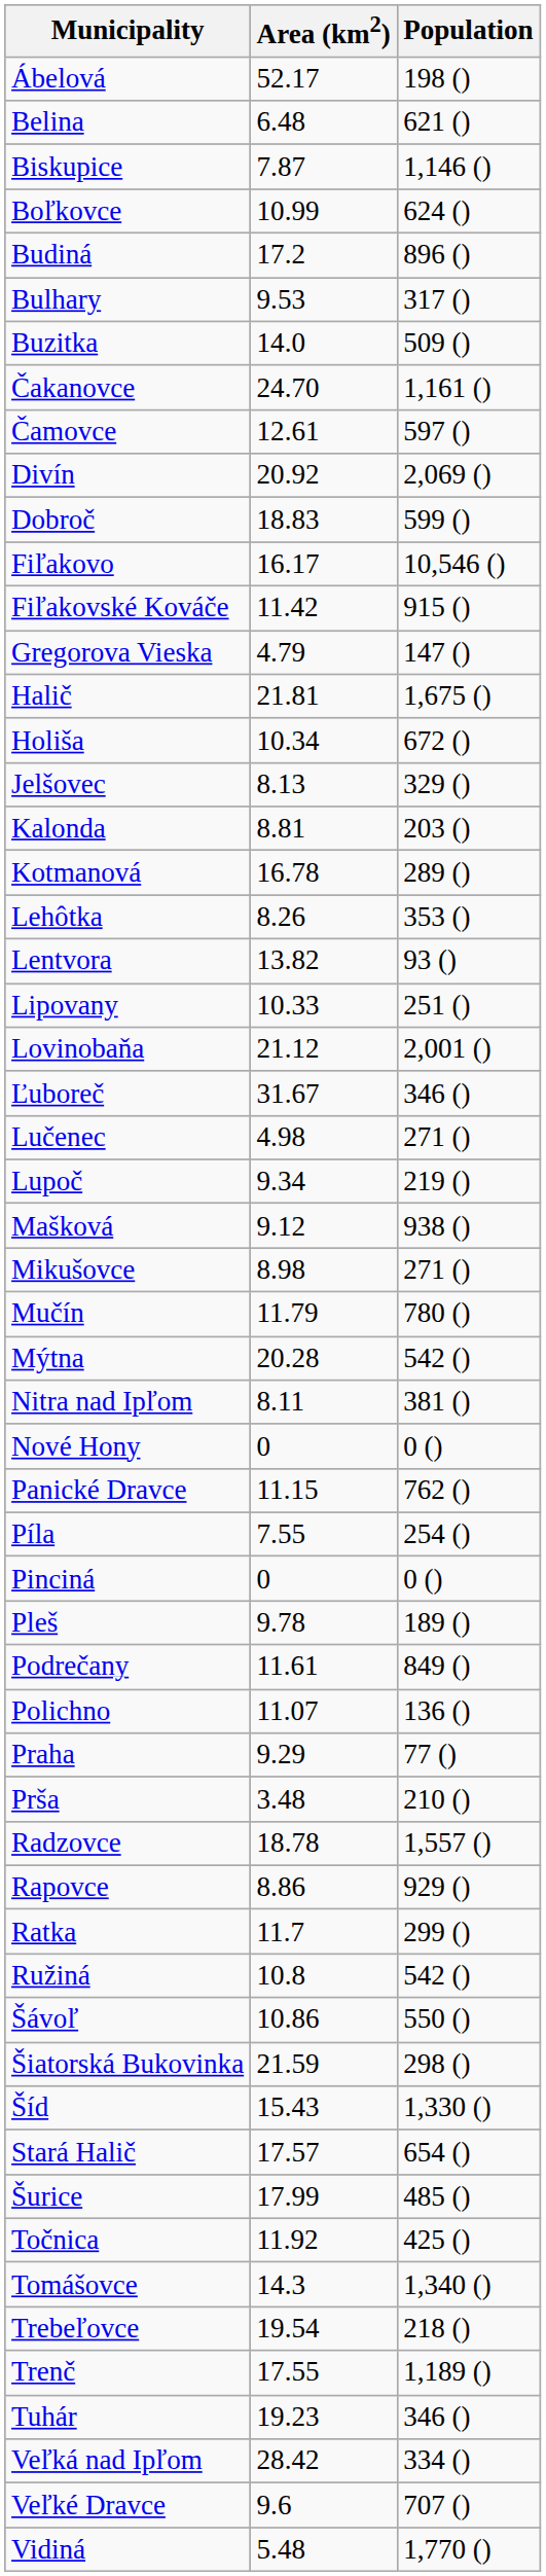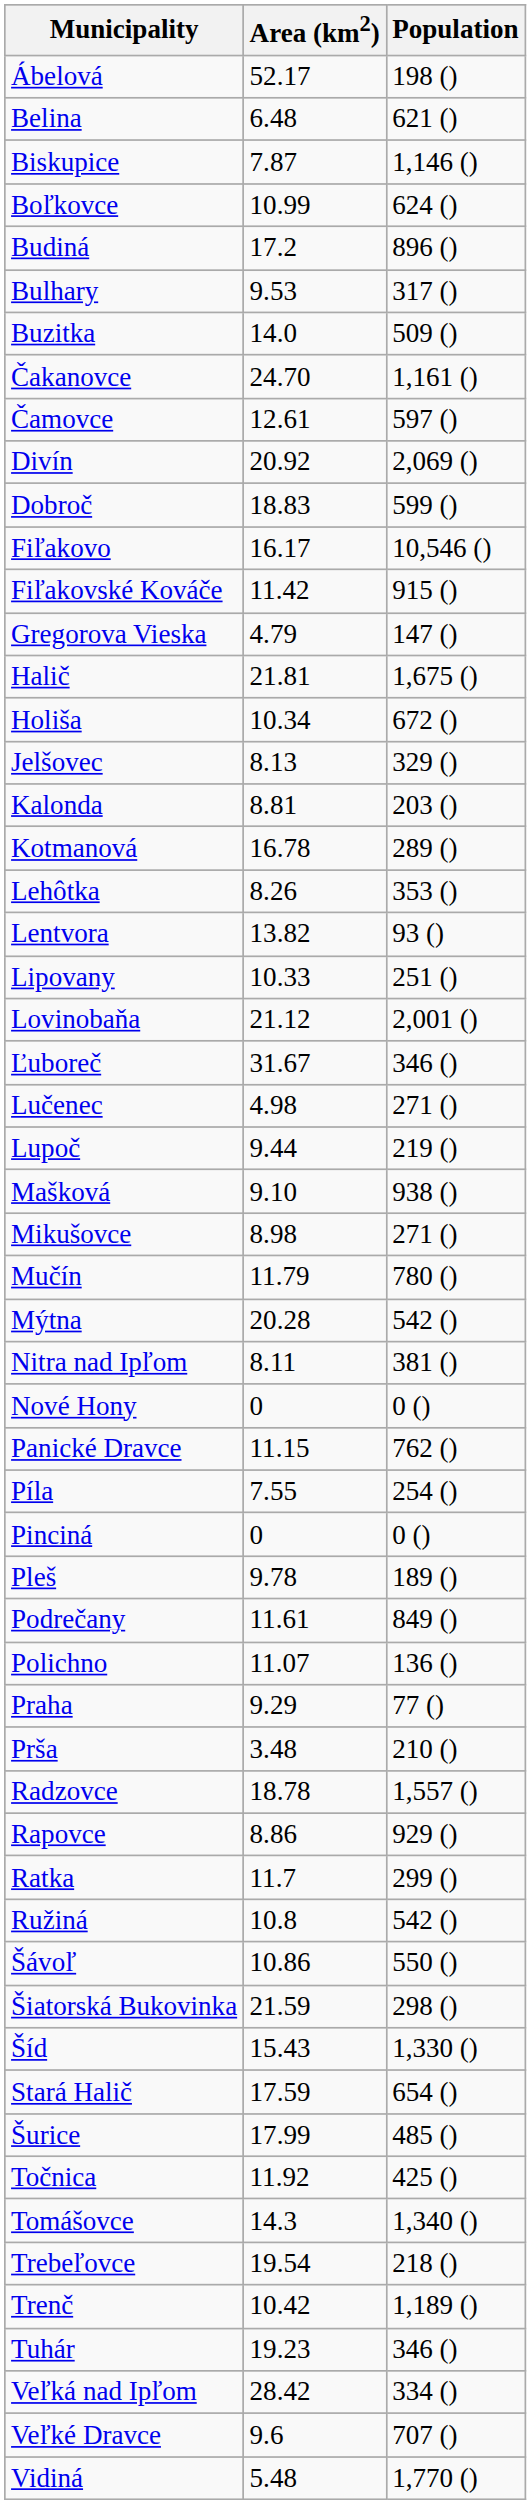 <table class="wikitable sortable">
 <tr>
 <th>Municipality</th>
 <th>Area (km<sup>2</sup>)</th>
 <th>Population</th>
 </tr>
 <tr>
 <td><a href='#'>Ábelová</a></td>
 <td>52.17</td>
 <td>198 ()</td>
 </tr>
 <tr>
 <td><a href='#'>Belina</a></td>
 <td>6.48</td>
 <td>621 ()</td>
 </tr>
 <tr>
 <td><a href='#'>Biskupice</a></td>
 <td>7.87</td>
 <td>1,146 ()</td>
 </tr>
 <tr>
 <td><a href='#'>Boľkovce</a></td>
 <td>10.99</td>
 <td>624 ()</td>
 </tr>
 <tr>
 <td><a href='#'>Budiná</a></td>
 <td>17.2</td>
 <td>896 ()</td>
 </tr>
 <tr>
 <td><a href='#'>Bulhary</a></td>
 <td>9.53</td>
 <td>317 ()</td>
 </tr>
 <tr>
 <td><a href='#'>Buzitka</a></td>
 <td>14.0</td>
 <td>509 ()</td>
 </tr>
 <tr>
 <td><a href='#'>Čakanovce</a></td>
 <td>24.70</td>
 <td>1,161 ()</td>
 </tr>
 <tr>
 <td><a href='#'>Čamovce</a></td>
 <td>12.61</td>
 <td>597 ()</td>
 </tr>
 <tr>
 <td><a href='#'>Divín</a></td>
 <td>20.92</td>
 <td>2,069 ()</td>
 </tr>
 <tr>
 <td><a href='#'>Dobroč</a></td>
 <td>18.83</td>
 <td>599 ()</td>
 </tr>
 <tr>
 <td><a href='#'>Fiľakovo</a></td>
 <td>16.17</td>
 <td>10,546 ()</td>
 </tr>
 <tr>
 <td><a href='#'>Fiľakovské Kováče</a></td>
 <td>11.42</td>
 <td>915 ()</td>
 </tr>
 <tr>
 <td><a href='#'>Gregorova Vieska</a></td>
 <td>4.79</td>
 <td>147 ()</td>
 </tr>
 <tr>
 <td><a href='#'>Halič</a></td>
 <td>21.81</td>
 <td>1,675 ()</td>
 </tr>
 <tr>
 <td><a href='#'>Holiša</a></td>
 <td>10.34</td>
 <td>672 ()</td>
 </tr>
 <tr>
 <td><a href='#'>Jelšovec</a></td>
 <td>8.13</td>
 <td>329 ()</td>
 </tr>
 <tr>
 <td><a href='#'>Kalonda</a></td>
 <td>8.81</td>
 <td>203 ()</td>
 </tr>
 <tr>
 <td><a href='#'>Kotmanová</a></td>
 <td>16.78</td>
 <td>289 ()</td>
 </tr>
 <tr>
 <td><a href='#'>Lehôtka</a></td>
 <td>8.26</td>
 <td>353 ()</td>
 </tr>
 <tr>
 <td><a href='#'>Lentvora</a></td>
 <td>13.82</td>
 <td>93 ()</td>
 </tr>
 <tr>
 <td><a href='#'>Lipovany</a></td>
 <td>10.33</td>
 <td>251 ()</td>
 </tr>
 <tr>
 <td><a href='#'>Lovinobaňa</a></td>
 <td>21.12</td>
 <td>2,001 ()</td>
 </tr>
 <tr>
 <td><a href='#'>Ľuboreč</a></td>
 <td>31.67</td>
 <td>346 ()</td>
 </tr>
 <tr>
 <td><a href='#'>Lučenec</a></td>
 <td>4.98</td>
 <td>271 ()</td>
 </tr>
 <tr>
 <td><a href='#'>Lupoč</a></td>
-<td>9.34</td>
+<td>9.44</td>
 <td>219 ()</td>
 </tr>
 <tr>
 <td><a href='#'>Mašková</a></td>
-<td>9.12</td>
+<td>9.10</td>
 <td>938 ()</td>
 </tr>
 <tr>
 <td><a href='#'>Mikušovce</a></td>
 <td>8.98</td>
 <td>271 ()</td>
 </tr>
 <tr>
 <td><a href='#'>Mučín</a></td>
 <td>11.79</td>
 <td>780 ()</td>
 </tr>
 <tr>
 <td><a href='#'>Mýtna</a></td>
 <td>20.28</td>
 <td>542 ()</td>
 </tr>
 <tr>
 <td><a href='#'>Nitra nad Ipľom</a></td>
 <td>8.11</td>
 <td>381 ()</td>
 </tr>
 <tr>
 <td><a href='#'>Nové Hony</a></td>
 <td>0</td>
 <td>0 ()</td>
 </tr>
 <tr>
 <td><a href='#'>Panické Dravce</a></td>
 <td>11.15</td>
 <td>762 ()</td>
 </tr>
 <tr>
 <td><a href='#'>Píla</a></td>
 <td>7.55</td>
 <td>254 ()</td>
 </tr>
 <tr>
 <td><a href='#'>Pinciná</a></td>
 <td>0</td>
 <td>0 ()</td>
 </tr>
 <tr>
 <td><a href='#'>Pleš</a></td>
 <td>9.78</td>
 <td>189 ()</td>
 </tr>
 <tr>
 <td><a href='#'>Podrečany</a></td>
 <td>11.61</td>
 <td>849 ()</td>
 </tr>
 <tr>
 <td><a href='#'>Polichno</a></td>
 <td>11.07</td>
 <td>136 ()</td>
 </tr>
 <tr>
 <td><a href='#'>Praha</a></td>
 <td>9.29</td>
 <td>77 ()</td>
 </tr>
 <tr>
 <td><a href='#'>Prša</a></td>
 <td>3.48</td>
 <td>210 ()</td>
 </tr>
 <tr>
 <td><a href='#'>Radzovce</a></td>
 <td>18.78</td>
 <td>1,557 ()</td>
 </tr>
 <tr>
 <td><a href='#'>Rapovce</a></td>
 <td>8.86</td>
 <td>929 ()</td>
 </tr>
 <tr>
 <td><a href='#'>Ratka</a></td>
 <td>11.7</td>
 <td>299 ()</td>
 </tr>
 <tr>
 <td><a href='#'>Ružiná</a></td>
 <td>10.8</td>
 <td>542 ()</td>
 </tr>
 <tr>
 <td><a href='#'>Šávoľ</a></td>
 <td>10.86</td>
 <td>550 ()</td>
 </tr>
 <tr>
 <td><a href='#'>Šiatorská Bukovinka</a></td>
 <td>21.59</td>
 <td>298 ()</td>
 </tr>
 <tr>
 <td><a href='#'>Šíd</a></td>
 <td>15.43</td>
 <td>1,330 ()</td>
 </tr>
 <tr>
 <td><a href='#'>Stará Halič</a></td>
-<td>17.57</td>
+<td>17.59</td>
 <td>654 ()</td>
 </tr>
 <tr>
 <td><a href='#'>Šurice</a></td>
 <td>17.99</td>
 <td>485 ()</td>
 </tr>
 <tr>
 <td><a href='#'>Točnica</a></td>
 <td>11.92</td>
 <td>425 ()</td>
 </tr>
 <tr>
 <td><a href='#'>Tomášovce</a></td>
 <td>14.3</td>
 <td>1,340 ()</td>
 </tr>
 <tr>
 <td><a href='#'>Trebeľovce</a></td>
 <td>19.54</td>
 <td>218 ()</td>
 </tr>
 <tr>
 <td><a href='#'>Trenč</a></td>
-<td>17.55</td>
+<td>10.42</td>
 <td>1,189 ()</td>
 </tr>
 <tr>
 <td><a href='#'>Tuhár</a></td>
 <td>19.23</td>
 <td>346 ()</td>
 </tr>
 <tr>
 <td><a href='#'>Veľká nad Ipľom</a></td>
 <td>28.42</td>
 <td>334 ()</td>
 </tr>
 <tr>
 <td><a href='#'>Veľké Dravce</a></td>
 <td>9.6</td>
 <td>707 ()</td>
 </tr>
 <tr>
 <td><a href='#'>Vidiná</a></td>
 <td>5.48</td>
 <td>1,770 ()</td>
 </tr>
 </table>
